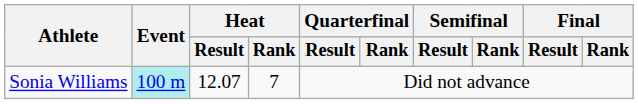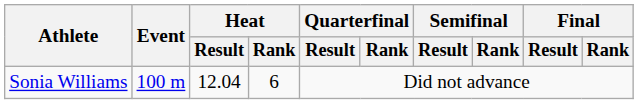 <table class=wikitable style="font-size:90%">
 <tr>
 <th rowspan="2">Athlete</th>
 <th rowspan="2">Event</th>
 <th colspan="2">Heat</th>
 <th colspan="2">Quarterfinal</th>
 <th colspan="2">Semifinal</th>
 <th colspan="2">Final</th>
 </tr>
 <tr style="font-size:95%">
 <th>Result</th>
 <th>Rank</th>
 <th>Result</th>
 <th>Rank</th>
 <th>Result</th>
 <th>Rank</th>
 <th>Result</th>
 <th>Rank</th>
 </tr>
 <tr align=center>
 <td align=left><a href='#'>Sonia Williams</a></td>
-<td align=left style="background: paleturquoise;"><a href='#'>100 m</a></td>
-<td>12.07</td>
-<td>7</td>
+<td align=left><a href='#'>100 m</a></td>
+<td>12.04</td>
+<td>6</td>
 <td colspan=6>Did not advance</td>
 </tr>
 </table>
